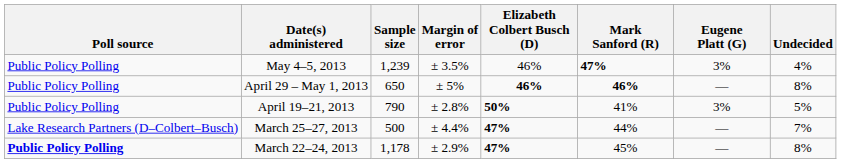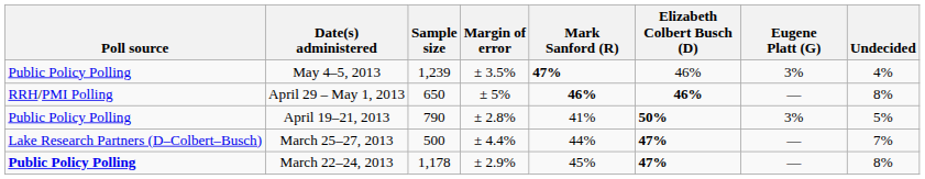 <table class="wikitable">
 <tr valign= bottom>
 <th>Poll source</th>
 <th>Date(s)<br>administered</th>
 <th>Sample<br>size</th>
 <th>Margin of<br>error</th>
+<th style="width:110px;">Mark<br>Sanford (R)</th>
 <th style="width:110px;">Elizabeth<br>Colbert Busch (D)</th>
-<th style="width:110px;">Mark<br>Sanford (R)</th>
 <th style="width:110px;">Eugene<br>Platt (G)</th>
 <th>Undecided</th>
 </tr>
 <tr>
 <td><a href='#'>Public Policy Polling</a></td>
 <td align=center>May 4–5, 2013</td>
 <td align=center>1,239</td>
 <td align=center>± 3.5%</td>
+<td><strong>47%</strong></td>
 <td align=center>46%</td>
-<td><strong>47%</strong></td>
 <td align=center>3%</td>
 <td align=center>4%</td>
 </tr>
 <tr>
-<td><a href='#'>Public Policy Polling</a></td>
+<td><a href='#'>RRH</a>/<a href='#'>PMI Polling</a></td>
 <td align=center>April 29 – May 1, 2013</td>
 <td align=center>650</td>
 <td align=center>± 5%</td>
 <td align=center><strong>46%</strong></td>
 <td align=center><strong>46%</strong></td>
 <td align=center>—</td>
 <td align=center>8%</td>
 </tr>
 <tr>
 <td><a href='#'>Public Policy Polling</a></td>
 <td align=center>April 19–21, 2013</td>
 <td align=center>790</td>
 <td align=center>± 2.8%</td>
+<td align=center>41%</td>
 <td><strong>50%</strong></td>
-<td align=center>41%</td>
 <td align=center>3%</td>
 <td align=center>5%</td>
 </tr>
 <tr>
 <td><a href='#'>Lake Research Partners (D–Colbert–Busch)</a></td>
 <td align=center>March 25–27, 2013</td>
 <td align=center>500</td>
 <td align=center>± 4.4%</td>
+<td align=center>44%</td>
 <td><strong>47%</strong></td>
-<td align=center>44%</td>
 <td align=center>—</td>
 <td align=center>7%</td>
 </tr>
 <tr>
 <td><strong><a href='#'>Public Policy Polling</a></strong></td>
 <td align=center>March 22–24, 2013</td>
 <td align=center>1,178</td>
 <td align=center>± 2.9%</td>
+<td align=center>45%</td>
 <td><strong>47%</strong></td>
-<td align=center>45%</td>
 <td align=center>—</td>
 <td align=center>8%</td>
 </tr>
 </table>
